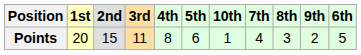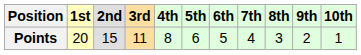 <table class="wikitable" style="font-size:90%; text-align:center;">
 <tr>
 <th>Position</th>
 <th style="background:#ffffbf;">1st</th>
 <th style="background:#dfdfdf;">2nd</th>
 <th style="background:#ffdf9f;">3rd</th>
 <th style="background:#dfffdf;">4th</th>
 <th style="background:#dfffdf;">5th</th>
-<th style="background:#dfffdf;">10th</th>
+<th style="background:#dfffdf;">6th</th>
 <th style="background:#dfffdf;">7th</th>
 <th style="background:#dfffdf;">8th</th>
 <th style="background:#dfffdf;">9th</th>
-<th style="background:#dfffdf;">6th</th>
+<th style="background:#dfffdf;">10th</th>
 </tr>
 <tr>
 <th>Points</th>
 <td style="background:#ffffbf;">20</td>
 <td style="background:#dfdfdf;">15</td>
 <td style="background:#ffdf9f;">11</td>
 <td style="background:#dfffdf;">8</td>
 <td style="background:#dfffdf;">6</td>
-<td style="background:#dfffdf;">1</td>
+<td style="background:#dfffdf;">5</td>
 <td style="background:#dfffdf;">4</td>
 <td style="background:#dfffdf;">3</td>
 <td style="background:#dfffdf;">2</td>
-<td style="background:#dfffdf;">5</td>
+<td style="background:#dfffdf;">1</td>
 </tr>
 </table>
